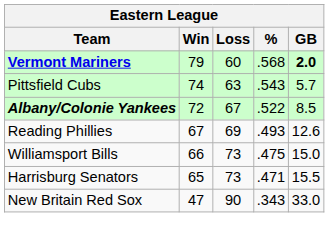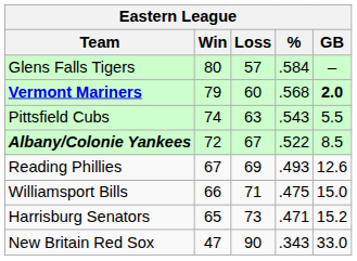 <table class="wikitable">
 <tr>
 <th colspan="5">Eastern League</th>
 </tr>
 <tr>
 <th>Team</th>
 <th>Win</th>
 <th>Loss</th>
 <th>%</th>
 <th>GB</th>
+</tr>
+<tr align=center bgcolor="#CCFFCC">
+<td align=left>Glens Falls Tigers</td>
+<td>80</td>
+<td>57</td>
+<td>.584</td>
+<td>–</td>
 </tr>
 <tr align=center bgcolor="#CCFFCC">
 <td align=left><strong><a href='#'>Vermont Mariners</a></strong></td>
 <td>79</td>
 <td>60</td>
 <td>.568</td>
 <td><strong>2.0</strong></td>
 </tr>
 <tr align=center bgcolor="#CCFFCC">
 <td align=left>Pittsfield Cubs</td>
 <td>74</td>
 <td>63</td>
 <td>.543</td>
-<td>5.7</td>
+<td>5.5</td>
 </tr>
 <tr align=center bgcolor="#CCFFCC">
 <td align=left><strong><em>Albany/Colonie Yankees</em></strong></td>
 <td>72</td>
 <td>67</td>
 <td>.522</td>
 <td>8.5</td>
 </tr>
 <tr align=center>
 <td align=left>Reading Phillies</td>
 <td>67</td>
 <td>69</td>
 <td>.493</td>
 <td>12.6</td>
 </tr>
 <tr align=center>
 <td align=left>Williamsport Bills</td>
 <td>66</td>
-<td>73</td>
+<td>71</td>
 <td>.475</td>
 <td>15.0</td>
 </tr>
 <tr align=center>
 <td align=left>Harrisburg Senators</td>
 <td>65</td>
 <td>73</td>
 <td>.471</td>
-<td>15.5</td>
+<td>15.2</td>
 </tr>
 <tr align=center>
 <td align=left>New Britain Red Sox</td>
 <td>47</td>
 <td>90</td>
 <td>.343</td>
 <td>33.0</td>
 </tr>
 </table>
